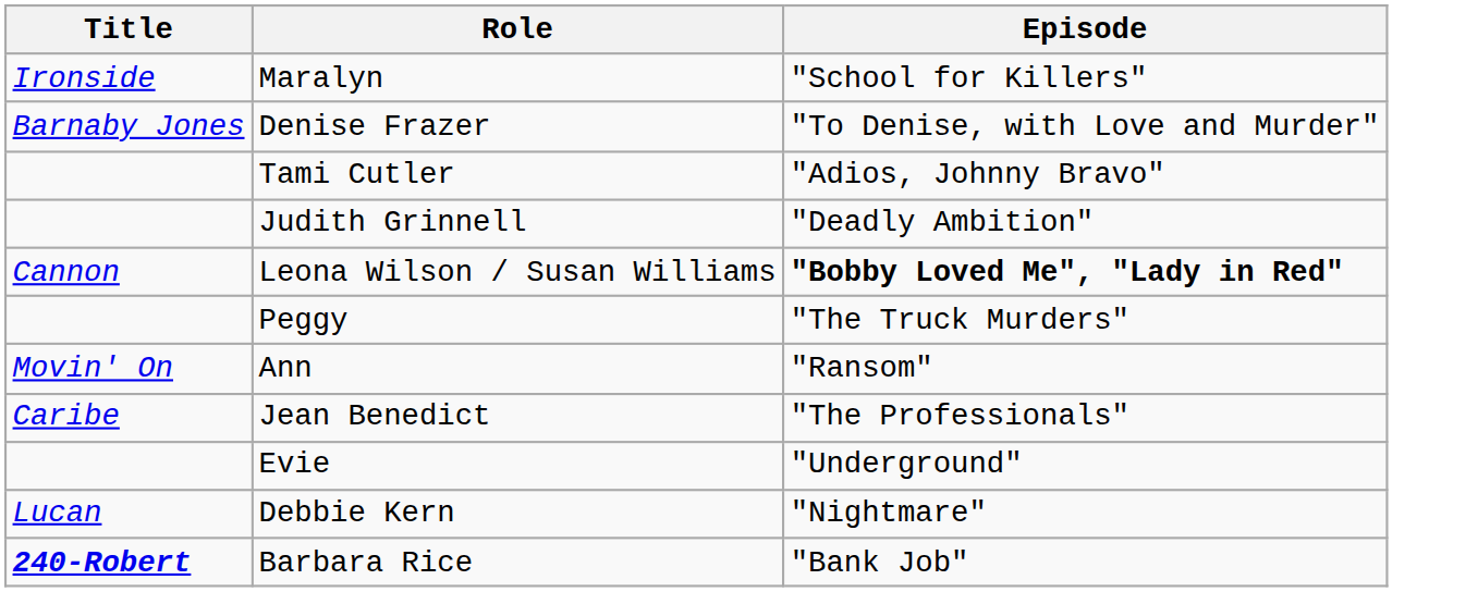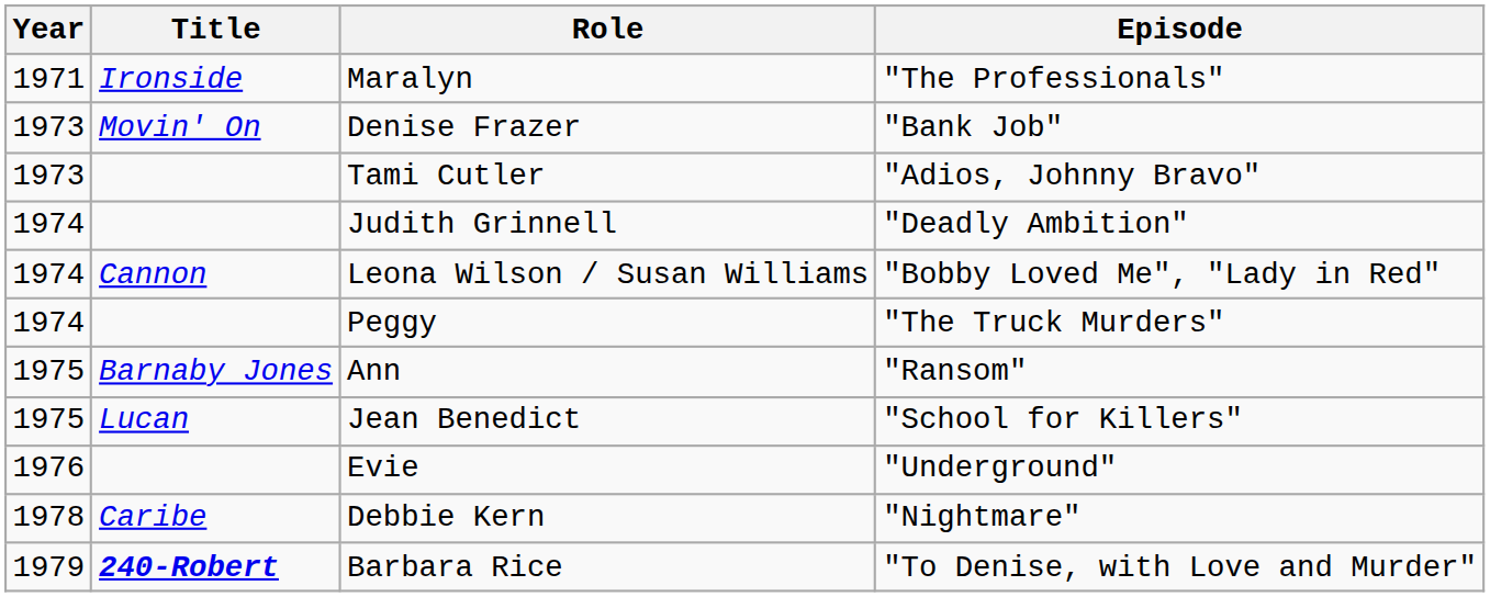 <table class="wikitable sortable">
 <tr>
+<th>Year</th>
 <th>Title</th>
 <th>Role</th>
 <th class="unsortable">Episode</th>
 </tr>
 <tr>
+<td>1971</td>
 <td><em><a href='#'>Ironside</a></em></td>
 <td>Maralyn</td>
-<td>"School for Killers"</td>
+<td>"The Professionals"</td>
 </tr>
 <tr>
-<td><em><a href='#'>Barnaby Jones</a></em></td>
+<td>1973</td>
+<td><em><a href='#'>Movin' On</a></em></td>
 <td>Denise Frazer</td>
-<td>"To Denise, with Love and Murder"</td>
+<td>"Bank Job"</td>
 </tr>
 <tr>
+<td>1973</td>
 <td><em></em></td>
 <td>Tami Cutler</td>
 <td>"Adios, Johnny Bravo"</td>
 </tr>
 <tr>
+<td>1974</td>
 <td><em></em></td>
 <td>Judith Grinnell</td>
 <td>"Deadly Ambition"</td>
 </tr>
 <tr>
+<td>1974</td>
 <td><em><a href='#'>Cannon</a></em></td>
 <td>Leona Wilson / Susan Williams</td>
-<td><strong>"Bobby Loved Me", "Lady in Red"</strong></td>
+<td>"Bobby Loved Me", "Lady in Red"</td>
 </tr>
 <tr>
+<td>1974</td>
 <td><em></em></td>
 <td>Peggy</td>
 <td>"The Truck Murders"</td>
 </tr>
 <tr>
-<td><em><a href='#'>Movin' On</a></em></td>
+<td>1975</td>
+<td><em><a href='#'>Barnaby Jones</a></em></td>
 <td>Ann</td>
 <td>"Ransom"</td>
 </tr>
 <tr>
-<td><em><a href='#'>Caribe</a></em></td>
+<td>1975</td>
+<td><em><a href='#'>Lucan</a></em></td>
 <td>Jean Benedict</td>
-<td>"The Professionals"</td>
+<td>"School for Killers"</td>
 </tr>
 <tr>
+<td>1976</td>
 <td><em></em></td>
 <td>Evie</td>
 <td>"Underground"</td>
 </tr>
 <tr>
-<td><em><a href='#'>Lucan</a></em></td>
+<td>1978</td>
+<td><em><a href='#'>Caribe</a></em></td>
 <td>Debbie Kern</td>
 <td>"Nightmare"</td>
 </tr>
 <tr>
+<td>1979</td>
 <td><strong><em><a href='#'>240-Robert</a></em></strong></td>
 <td>Barbara Rice</td>
-<td>"Bank Job"</td>
+<td>"To Denise, with Love and Murder"</td>
 </tr>
 </table>
